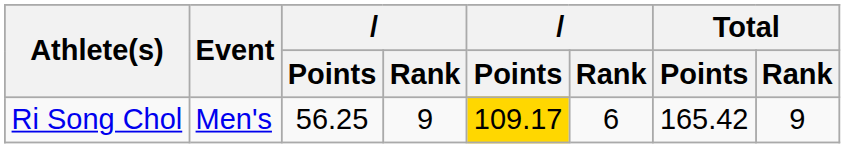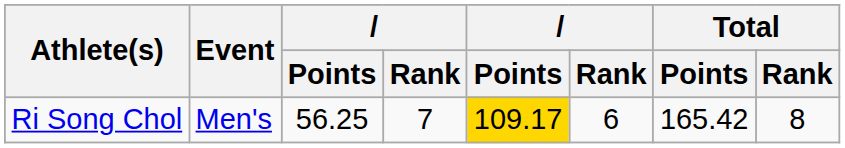 <table class="wikitable">
 <tr>
 <th rowspan="2">Athlete(s)</th>
 <th rowspan="2">Event</th>
 <th colspan="2">/</th>
 <th colspan="2">/</th>
 <th colspan="2">Total</th>
 </tr>
 <tr>
 <th>Points</th>
 <th>Rank</th>
 <th>Points</th>
 <th>Rank</th>
 <th>Points</th>
 <th>Rank</th>
 </tr>
 <tr>
 <td><a href='#'>Ri Song Chol</a></td>
 <td><a href='#'>Men's</a></td>
 <td style="text-align:center;">56.25</td>
-<td style="text-align:center;">9</td>
+<td style="text-align:center;">7</td>
 <td style="background: gold; text-align:center;">109.17</td>
 <td style="text-align:center;">6</td>
 <td style="text-align:center;">165.42</td>
-<td style="text-align:center;">9</td>
+<td style="text-align:center;">8</td>
 </tr>
 </table>
